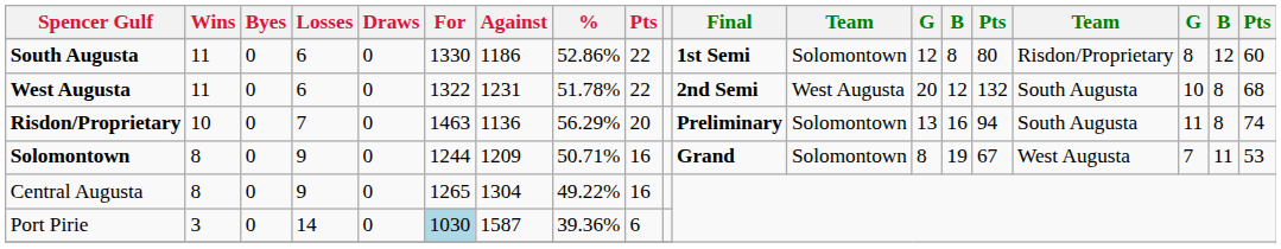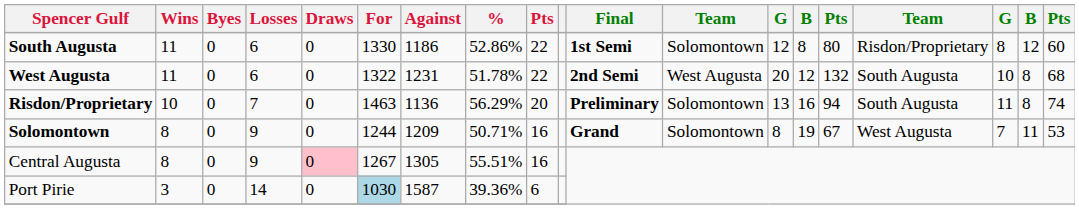 <table style="font-size: 85%; text-align: left;" class="wikitable">
 <tr>
 <th style="color:crimson">Spencer Gulf</th>
 <th style="color:crimson">Wins</th>
 <th style="color:crimson">Byes</th>
 <th style="color:crimson">Losses</th>
 <th style="color:crimson">Draws</th>
 <th style="color:crimson">For</th>
 <th style="color:crimson">Against</th>
 <th style="color:crimson">%</th>
 <th style="color:crimson">Pts</th>
 <th></th>
 <th style="color:green">Final</th>
 <th style="color:green">Team</th>
 <th style="color:green">G</th>
 <th style="color:green">B</th>
 <th style="color:green">Pts</th>
 <th style="color:green">Team</th>
 <th style="color:green">G</th>
 <th style="color:green">B</th>
 <th style="color:green">Pts</th>
 </tr>
 <tr>
 </tr>
 <tr>
 </tr>
 <tr>
 <td><strong>	South Augusta	</strong></td>
 <td>11</td>
 <td>0</td>
 <td>6</td>
 <td>0</td>
 <td>1330</td>
 <td>1186</td>
 <td>52.86%</td>
 <td>22</td>
 <td></td>
 <td><strong>1st Semi</strong></td>
 <td>Solomontown</td>
 <td>12</td>
 <td>8</td>
 <td>80</td>
 <td>Risdon/Proprietary</td>
 <td>8</td>
 <td>12</td>
 <td>60</td>
 </tr>
 <tr>
 <td><strong>	West Augusta	</strong></td>
 <td>11</td>
 <td>0</td>
 <td>6</td>
 <td>0</td>
 <td>1322</td>
 <td>1231</td>
 <td>51.78%</td>
 <td>22</td>
 <td></td>
 <td><strong>2nd Semi</strong></td>
 <td>West Augusta</td>
 <td>20</td>
 <td>12</td>
 <td>132</td>
 <td>South Augusta</td>
 <td>10</td>
 <td>8</td>
 <td>68</td>
 </tr>
 <tr>
 <td><strong>	Risdon/Proprietary	</strong></td>
 <td>10</td>
 <td>0</td>
 <td>7</td>
 <td>0</td>
 <td>1463</td>
 <td>1136</td>
 <td>56.29%</td>
 <td>20</td>
 <td></td>
 <td><strong>Preliminary</strong></td>
 <td>Solomontown</td>
 <td>13</td>
 <td>16</td>
 <td>94</td>
 <td>South Augusta</td>
 <td>11</td>
 <td>8</td>
 <td>74</td>
 </tr>
 <tr>
 <td><strong>	Solomontown	</strong></td>
 <td>8</td>
 <td>0</td>
 <td>9</td>
 <td>0</td>
 <td>1244</td>
 <td>1209</td>
 <td>50.71%</td>
 <td>16</td>
 <td></td>
 <td><strong>Grand</strong></td>
 <td>Solomontown</td>
 <td>8</td>
 <td>19</td>
 <td>67</td>
 <td>West Augusta</td>
 <td>7</td>
 <td>11</td>
 <td>53</td>
 </tr>
 <tr>
 <td>Central Augusta</td>
 <td>8</td>
 <td>0</td>
 <td>9</td>
-<td>0</td>
-<td>1265</td>
-<td>1304</td>
-<td>49.22%</td>
+<td style="background: pink;">0</td>
+<td>1267</td>
+<td>1305</td>
+<td>55.51%</td>
 <td>16</td>
 <td></td>
 </tr>
 <tr>
 <td>Port Pirie</td>
 <td>3</td>
 <td>0</td>
 <td>14</td>
 <td>0</td>
 <td style="background: lightblue;">1030</td>
 <td>1587</td>
 <td>39.36%</td>
 <td>6</td>
 <td></td>
 </tr>
 <tr>
 </tr>
 </table>
